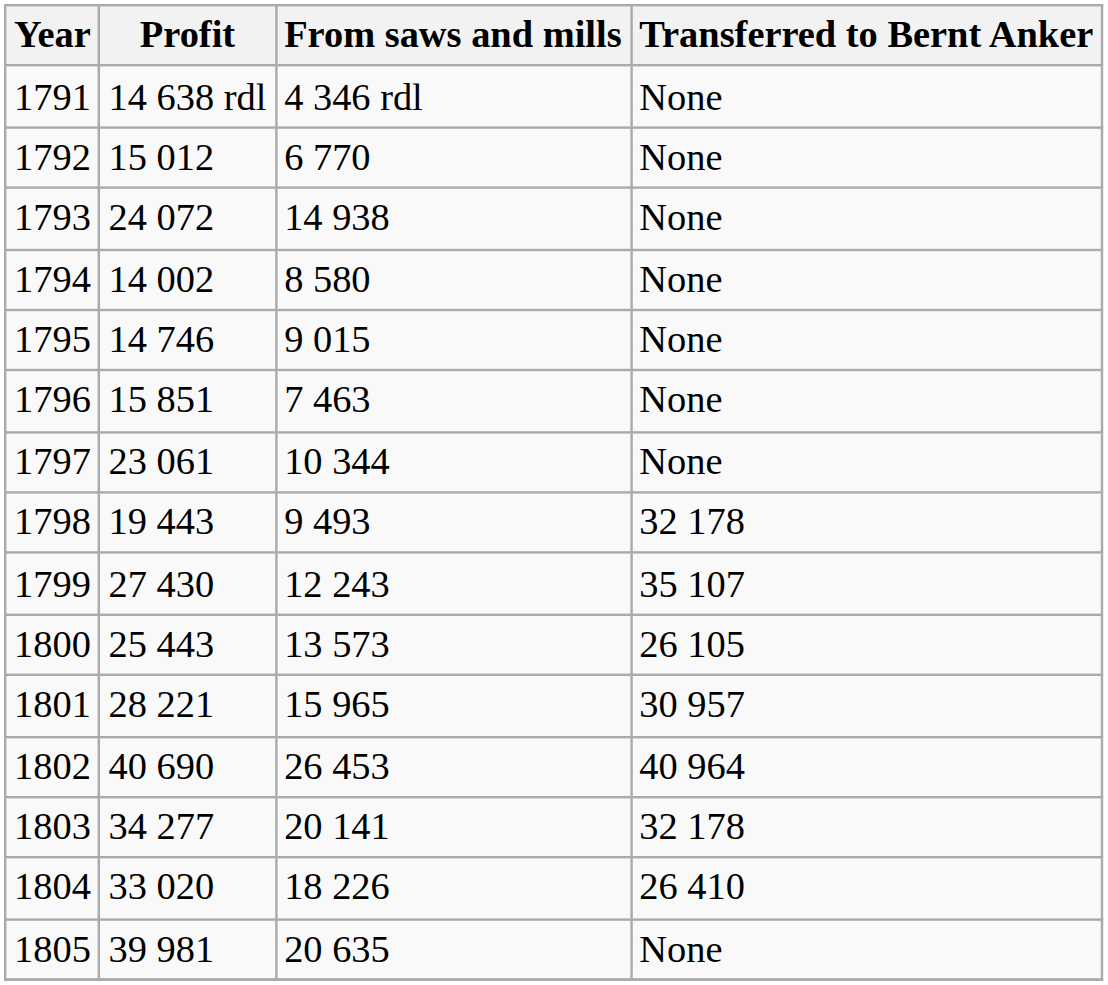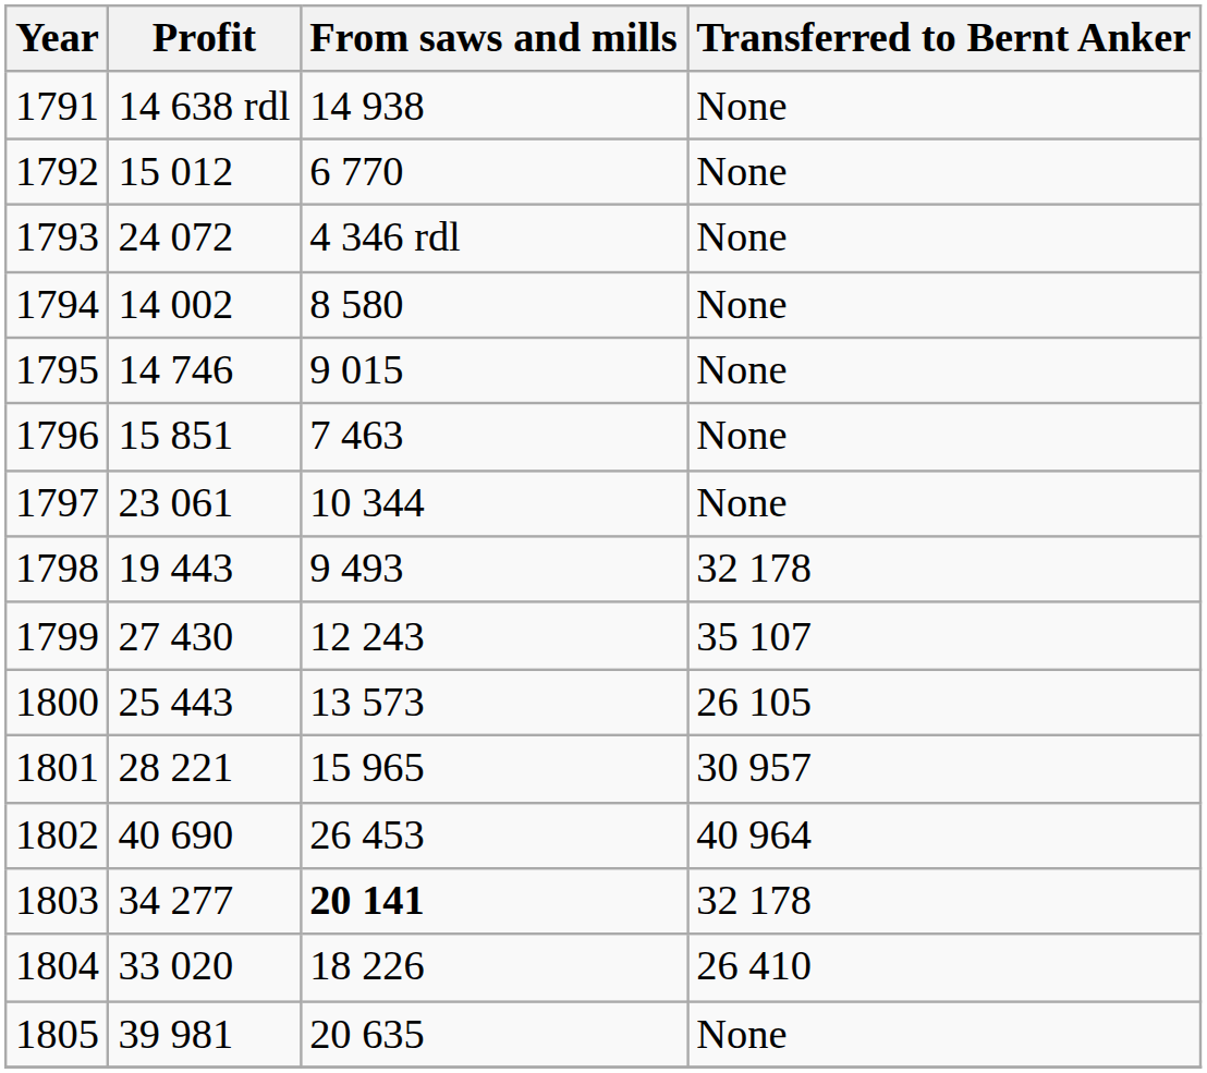 <table class="wikitable">
 <tr>
 <th>Year</th>
 <th>Profit</th>
 <th>From saws and mills</th>
 <th>Transferred to Bernt Anker</th>
 </tr>
 <tr>
 <td>1791</td>
 <td>14 638 rdl</td>
-<td>4 346 rdl</td>
+<td>14 938</td>
 <td>None</td>
 </tr>
 <tr>
 <td>1792</td>
 <td>15 012</td>
 <td>6 770</td>
 <td>None</td>
 </tr>
 <tr>
 <td>1793</td>
 <td>24 072</td>
-<td>14 938</td>
+<td>4 346 rdl</td>
 <td>None</td>
 </tr>
 <tr>
 <td>1794</td>
 <td>14 002</td>
 <td>8 580</td>
 <td>None</td>
 </tr>
 <tr>
 <td>1795</td>
 <td>14 746</td>
 <td>9 015</td>
 <td>None</td>
 </tr>
 <tr>
 <td>1796</td>
 <td>15 851</td>
 <td>7 463</td>
 <td>None</td>
 </tr>
 <tr>
 <td>1797</td>
 <td>23 061</td>
 <td>10 344</td>
 <td>None</td>
 </tr>
 <tr>
 <td>1798</td>
 <td>19 443</td>
 <td>9 493</td>
 <td>32 178</td>
 </tr>
 <tr>
 <td>1799</td>
 <td>27 430</td>
 <td>12 243</td>
 <td>35 107</td>
 </tr>
 <tr>
 <td>1800</td>
 <td>25 443</td>
 <td>13 573</td>
 <td>26 105</td>
 </tr>
 <tr>
 <td>1801</td>
 <td>28 221</td>
 <td>15 965</td>
 <td>30 957</td>
 </tr>
 <tr>
 <td>1802</td>
 <td>40 690</td>
 <td>26 453</td>
 <td>40 964</td>
 </tr>
 <tr>
 <td>1803</td>
 <td>34 277</td>
-<td>20 141</td>
+<td><strong>20 141</strong></td>
 <td>32 178</td>
 </tr>
 <tr>
 <td>1804</td>
 <td>33 020</td>
 <td>18 226</td>
 <td>26 410</td>
 </tr>
 <tr>
 <td>1805</td>
 <td>39 981</td>
 <td>20 635</td>
 <td>None</td>
 </tr>
 <tr>
 </tr>
 </table>
